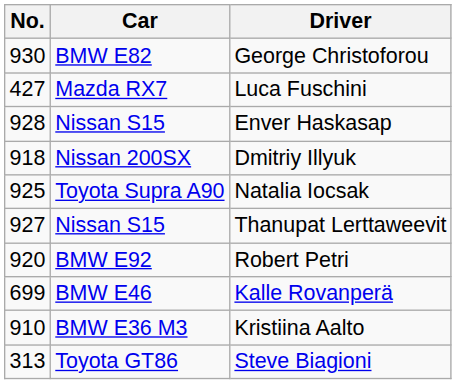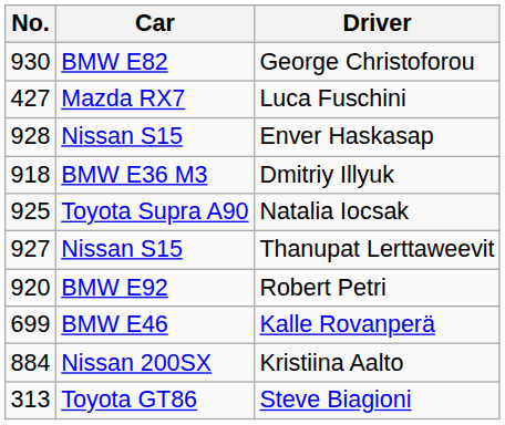 <table class="wikitable">
 <tr>
 <th>No.</th>
 <th>Car</th>
 <th>Driver</th>
 </tr>
 <tr>
 <td>930</td>
 <td><a href='#'>BMW E82</a></td>
 <td> George Christoforou</td>
 </tr>
 <tr>
 <td>427</td>
 <td><a href='#'>Mazda RX7</a></td>
 <td> Luca Fuschini</td>
 </tr>
 <tr>
 <td>928</td>
 <td><a href='#'>Nissan S15</a></td>
 <td> Enver Haskasap</td>
 </tr>
 <tr>
 <td>918</td>
-<td><a href='#'>Nissan 200SX</a></td>
+<td><a href='#'>BMW E36 M3</a></td>
 <td> Dmitriy Illyuk</td>
 </tr>
 <tr>
 <td>925</td>
 <td><a href='#'>Toyota Supra A90</a></td>
 <td> Natalia Iocsak</td>
 </tr>
 <tr>
 <td>927</td>
 <td><a href='#'>Nissan S15</a></td>
 <td> Thanupat Lerttaweevit</td>
 </tr>
 <tr>
 <td>920</td>
 <td><a href='#'>BMW E92</a></td>
 <td> Robert Petri</td>
 </tr>
 <tr>
 <td>699</td>
 <td><a href='#'>BMW E46</a></td>
 <td> <a href='#'>Kalle Rovanperä</a></td>
 </tr>
 <tr>
-<td>910</td>
-<td><a href='#'>BMW E36 M3</a></td>
+<td>884</td>
+<td><a href='#'>Nissan 200SX</a></td>
 <td> Kristiina Aalto</td>
 </tr>
 <tr>
 <td>313</td>
 <td><a href='#'>Toyota GT86</a></td>
 <td> <a href='#'>Steve Biagioni</a></td>
 </tr>
 </table>
